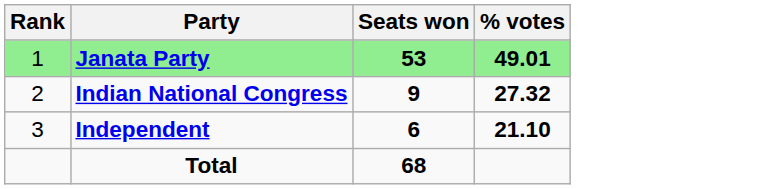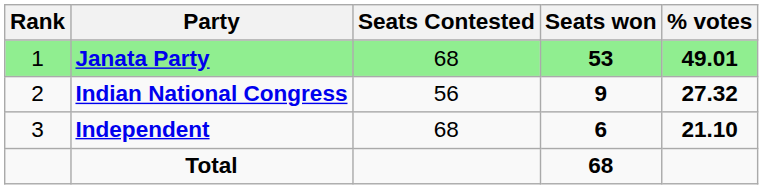 <table class="wikitable sortable" style="text-align: center;">
 <tr>
 <th align="center">Rank</th>
 <th align="center">Party</th>
+<th align="center">Seats Contested</th>
 <th align="center">Seats won</th>
 <th align="center">% votes</th>
 </tr>
 <tr style="background: #90EE90;">
 <td>1</td>
 <td align="left"><strong><a href='#'>Janata Party</a></strong></td>
+<td>68</td>
 <td><strong>53</strong></td>
 <td><strong>49.01</strong></td>
 </tr>
 <tr>
 <td>2</td>
 <td align="left"><strong><a href='#'>Indian National Congress</a></strong></td>
+<td>56</td>
 <td><strong>9</strong></td>
 <td><strong>27.32</strong></td>
 </tr>
 <tr>
 <td>3</td>
 <td align="left"><strong><a href='#'>Independent</a></strong></td>
+<td>68</td>
 <td><strong>6</strong></td>
 <td><strong>21.10</strong></td>
 </tr>
 <tr>
 <td></td>
 <td align="centre"><strong>Total </strong></td>
+<td></td>
 <td><strong>68</strong></td>
 <td><strong> </strong></td>
 </tr>
 </table>
